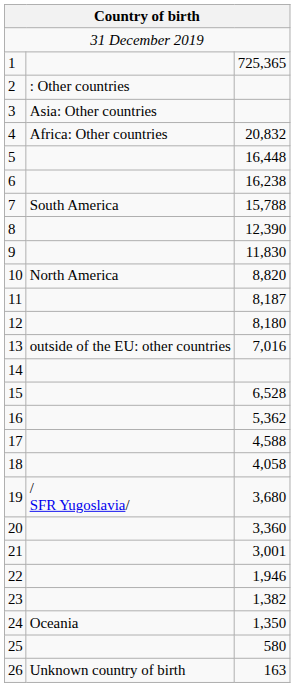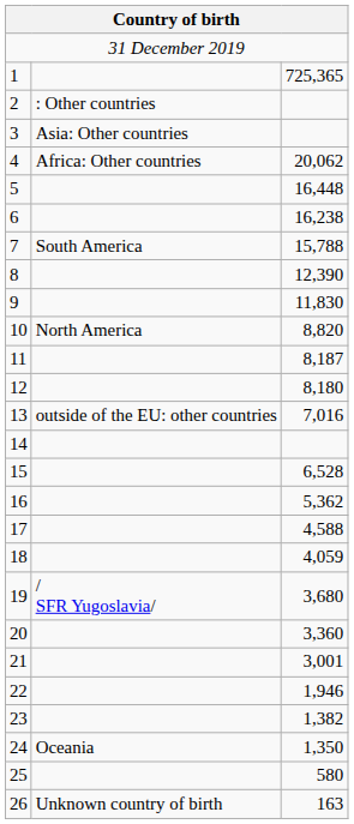 <table class="wikitable collapsible collapsed">
 <tr>
 <th colspan=3>Country of birth</th>
 </tr>
 <tr>
 <td colspan=3 style="text-align:center;"><em>31 December 2019</em></td>
 </tr>
 <tr>
 <td>1</td>
 <td></td>
 <td align=right>725,365</td>
 </tr>
 <tr>
 <td>2</td>
 <td>: Other countries</td>
 <td align=right></td>
 </tr>
 <tr>
 <td>3</td>
 <td>Asia: Other countries</td>
 <td align=right></td>
 </tr>
 <tr>
 <td>4</td>
 <td>Africa: Other countries</td>
-<td align=right>20,832</td>
+<td align=right>20,062</td>
 </tr>
 <tr>
 <td>5</td>
 <td></td>
 <td align="right">16,448</td>
 </tr>
 <tr>
 <td>6</td>
 <td></td>
 <td align="right">16,238</td>
 </tr>
 <tr>
 <td>7</td>
 <td>South America</td>
 <td align=right>15,788</td>
 </tr>
 <tr>
 <td>8</td>
 <td></td>
 <td align="right">12,390</td>
 </tr>
 <tr>
 <td>9</td>
 <td></td>
 <td align="right">11,830</td>
 </tr>
 <tr>
 <td>10</td>
 <td>North America</td>
 <td align="right">8,820</td>
 </tr>
 <tr>
 <td>11</td>
 <td></td>
 <td align="right">8,187</td>
 </tr>
 <tr>
 <td>12</td>
 <td></td>
 <td align="right">8,180</td>
 </tr>
 <tr>
 <td>13</td>
 <td> outside of the EU: other countries</td>
 <td align="right">7,016</td>
 </tr>
 <tr>
 <td>14</td>
 <td></td>
 <td align=right></td>
 </tr>
 <tr>
 <td>15</td>
 <td></td>
 <td align=right>6,528</td>
 </tr>
 <tr>
 <td>16</td>
 <td></td>
 <td align=right>5,362</td>
 </tr>
 <tr>
 <td>17</td>
 <td></td>
 <td align="right">4,588</td>
 </tr>
 <tr>
 <td>18</td>
 <td></td>
-<td align="right">4,058</td>
+<td align="right">4,059</td>
 </tr>
 <tr>
 <td>19</td>
 <td>/<br><a href='#'>SFR Yugoslavia</a>/</td>
 <td align="right">3,680</td>
 </tr>
 <tr>
 <td>20</td>
 <td></td>
 <td align=right>3,360</td>
 </tr>
 <tr>
 <td>21</td>
 <td></td>
 <td align=right>3,001</td>
 </tr>
 <tr>
 <td>22</td>
 <td></td>
 <td align=right>1,946</td>
 </tr>
 <tr>
 <td>23</td>
 <td></td>
 <td align=right>1,382</td>
 </tr>
 <tr>
 <td>24</td>
 <td>Oceania</td>
 <td align=right>1,350</td>
 </tr>
 <tr>
 <td>25</td>
 <td></td>
 <td align=right>580</td>
 </tr>
 <tr>
 <td>26</td>
 <td>Unknown country of birth</td>
 <td align=right>163</td>
 </tr>
 </table>
